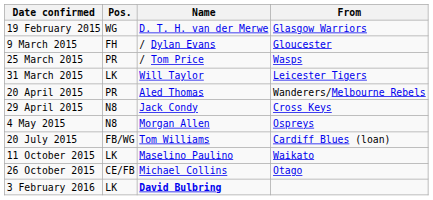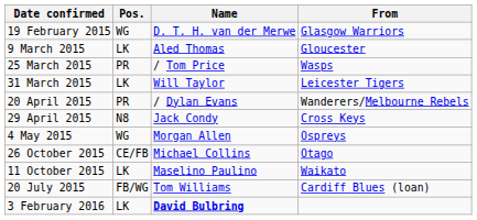 <table class="wikitable">
 <tr>
 <th>Date confirmed</th>
 <th>Pos.</th>
 <th>Name</th>
 <th>From</th>
 </tr>
 <tr>
 <td>19 February 2015</td>
 <td>WG</td>
 <td> <a href='#'>D. T. H. van der Merwe</a></td>
 <td> <a href='#'>Glasgow Warriors</a></td>
 </tr>
 <tr>
 <td>9 March 2015</td>
-<td>FH</td>
-<td>/ <a href='#'>Dylan Evans</a></td>
+<td>LK</td>
+<td> <a href='#'>Aled Thomas</a></td>
 <td> <a href='#'>Gloucester</a></td>
 </tr>
 <tr>
 <td>25 March 2015</td>
 <td>PR</td>
 <td>/ <a href='#'>Tom Price</a></td>
 <td> <a href='#'>Wasps</a></td>
 </tr>
 <tr>
 <td>31 March 2015</td>
 <td>LK</td>
 <td> <a href='#'>Will Taylor</a></td>
 <td><a href='#'>Leicester Tigers</a></td>
 </tr>
 <tr>
 <td>20 April 2015</td>
 <td>PR</td>
-<td> <a href='#'>Aled Thomas</a></td>
+<td>/ <a href='#'>Dylan Evans</a></td>
 <td> Wanderers/<a href='#'>Melbourne Rebels</a></td>
 </tr>
 <tr>
 <td>29 April 2015</td>
 <td>N8</td>
 <td> <a href='#'>Jack Condy</a></td>
 <td> <a href='#'>Cross Keys</a></td>
 </tr>
 <tr>
 <td>4 May 2015</td>
-<td>N8</td>
+<td>WG</td>
 <td> <a href='#'>Morgan Allen</a></td>
 <td> <a href='#'>Ospreys</a></td>
+</tr>
+<tr>
+<td>26 October 2015</td>
+<td>CE/FB</td>
+<td> <a href='#'>Michael Collins</a></td>
+<td> <a href='#'>Otago</a></td>
+</tr>
+<tr>
+<td>11 October 2015</td>
+<td>LK</td>
+<td> <a href='#'>Maselino Paulino</a></td>
+<td> <a href='#'>Waikato</a></td>
 </tr>
 <tr>
 <td>20 July 2015</td>
 <td>FB/WG</td>
 <td> <a href='#'>Tom Williams</a></td>
 <td> <a href='#'>Cardiff Blues</a> (loan)</td>
 </tr>
 <tr>
-<td>11 October 2015</td>
-<td>LK</td>
-<td> <a href='#'>Maselino Paulino</a></td>
-<td> <a href='#'>Waikato</a></td>
-</tr>
-<tr>
-<td>26 October 2015</td>
-<td>CE/FB</td>
-<td> <a href='#'>Michael Collins</a></td>
-<td> <a href='#'>Otago</a></td>
-</tr>
-<tr>
 <td>3 February 2016</td>
 <td>LK</td>
 <td><strong> <a href='#'>David Bulbring</a></strong></td>
 <td> </td>
 </tr>
 </table>
